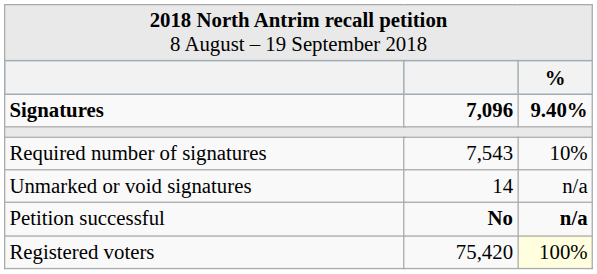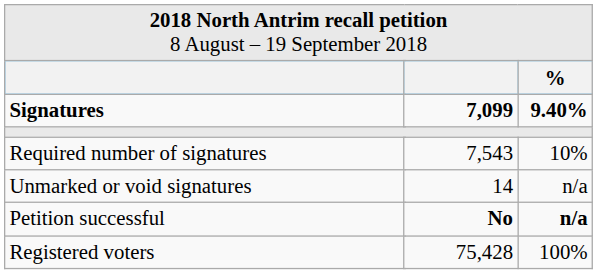 <table class="wikitable" style="text-align:right;">
 <tr>
 <td colspan="4"  style="background:#e9e9e9; text-align:center;"><strong>2018 North Antrim recall petition</strong> <br>8 August – 19 September 2018</td>
 </tr>
 <tr style="background:#09a8ff; text-align:center;">
 <th align="left" colspan="2" width="300"></th>
 <th style="width:80px;"></th>
 <th style="width:50px;">%</th>
 </tr>
 <tr>
 <td style="text-align:left;" colspan="2"><strong> Signatures </strong></td>
-<td><strong>7,096</strong></td>
+<td><strong>7,099</strong></td>
 <td><strong>9.40%</strong></td>
 </tr>
 <tr>
 <td colspan="4" style="background:#e9e9e9;"></td>
 </tr>
 <tr>
 <td style="text-align:left;" colspan="2">Required number of signatures</td>
 <td>7,543</td>
 <td>10%</td>
 </tr>
 <tr>
 <td style="text-align:left;" colspan="2">Unmarked or void signatures</td>
 <td>14</td>
 <td>n/a</td>
 </tr>
 <tr>
 <td style="text-align:left;" colspan="2">Petition successful</td>
 <td><strong>No</strong></td>
 <td><strong>n/a</strong></td>
 </tr>
 <tr>
 <td style="text-align:left;" colspan="2">Registered voters</td>
-<td>75,420</td>
-<td style="background: lightyellow;">100%</td>
+<td>75,428</td>
+<td>100%</td>
 </tr>
 </table>
